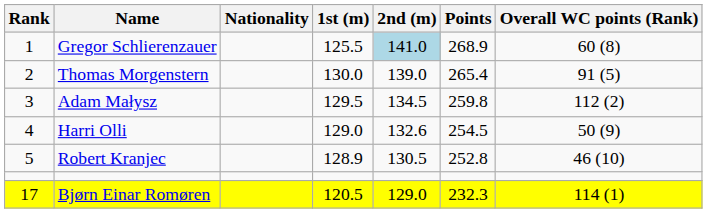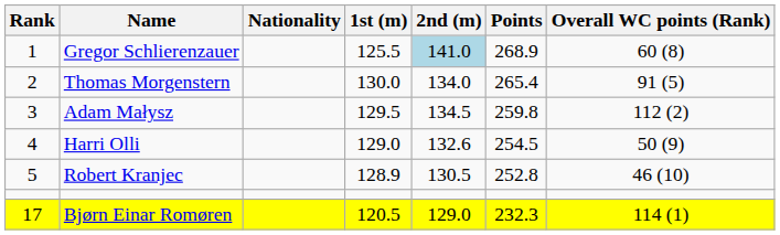 <table class="wikitable">
 <tr>
 <th align=Center>Rank</th>
 <th>Name</th>
 <th>Nationality</th>
 <th align=Center>1st (m)</th>
 <th>2nd (m)</th>
 <th>Points</th>
 <th>Overall WC points (Rank)</th>
 </tr>
 <tr>
 <td align=center>1</td>
 <td align=left><a href='#'>Gregor Schlierenzauer</a></td>
 <td align=left></td>
 <td align=center>125.5</td>
 <td align=center style="background: lightblue;">141.0</td>
 <td align=center>268.9</td>
 <td align=center>60 (8)</td>
 </tr>
 <tr>
 <td align=center>2</td>
 <td align=left><a href='#'>Thomas Morgenstern</a></td>
 <td align=left></td>
 <td align=center>130.0</td>
-<td align=center>139.0</td>
+<td align=center>134.0</td>
 <td align=center>265.4</td>
 <td align=center>91 (5)</td>
 </tr>
 <tr>
 <td align=center>3</td>
 <td align=left><a href='#'>Adam Małysz</a></td>
 <td align=left></td>
 <td align=center>129.5</td>
 <td align=center>134.5</td>
 <td align=center>259.8</td>
 <td align=center>112 (2)</td>
 </tr>
 <tr>
 <td align=center>4</td>
 <td align=left><a href='#'>Harri Olli</a></td>
 <td align=left></td>
 <td align=center>129.0</td>
 <td align=center>132.6</td>
 <td align=center>254.5</td>
 <td align=center>50 (9)</td>
 </tr>
 <tr>
 <td align=center>5</td>
 <td align=left><a href='#'>Robert Kranjec</a></td>
 <td align=left></td>
 <td align=center>128.9</td>
 <td align=center>130.5</td>
 <td align=center>252.8</td>
 <td align=center>46 (10)</td>
 </tr>
 <tr>
 <td align=center></td>
 <td align=left></td>
 <td align=left></td>
 <td align=center></td>
 <td align=center></td>
 <td align=center></td>
 <td align=center></td>
 </tr>
 <tr style="background:#FFFF00;">
 <td align=center>17</td>
 <td align=left><a href='#'>Bjørn Einar Romøren</a></td>
 <td align=left></td>
 <td align=center>120.5</td>
 <td align=center>129.0</td>
 <td align=center>232.3</td>
 <td align=center>114 (1)</td>
 </tr>
 </table>
